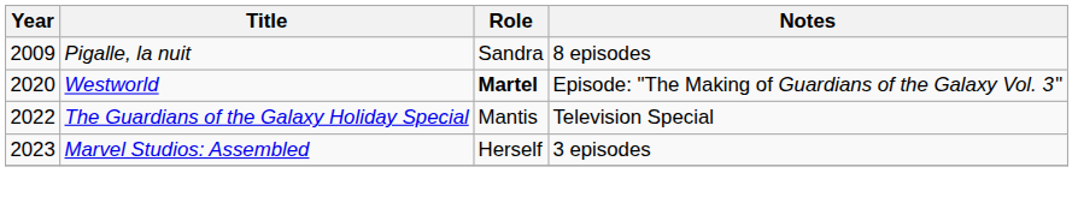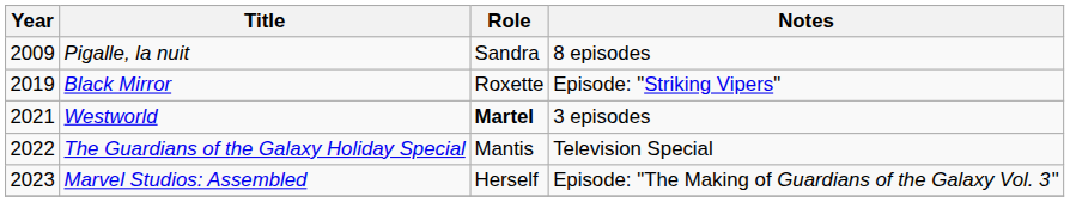 <table class="wikitable sortable">
 <tr>
 <th>Year</th>
 <th>Title</th>
 <th>Role</th>
 <th class="unsortable">Notes</th>
 </tr>
 <tr>
 <td>2009</td>
 <td><em>Pigalle, la nuit</em></td>
 <td>Sandra</td>
 <td>8 episodes</td>
 </tr>
 <tr>
-<td>2020</td>
+<td>2019</td>
+<td><em><a href='#'>Black Mirror</a></em></td>
+<td>Roxette</td>
+<td>Episode: "<a href='#'>Striking Vipers</a>" </td>
+</tr>
+<tr>
+<td>2021</td>
 <td><em><a href='#'>Westworld</a></em></td>
 <td><strong>Martel</strong></td>
-<td>Episode: "The Making of <em>Guardians of the Galaxy Vol. 3</em> "</td>
+<td>3 episodes</td>
 </tr>
 <tr>
 <td>2022</td>
 <td data-sort-value="Guardians of the Galaxy Holiday Special, The"><em><a href='#'>The Guardians of the Galaxy Holiday Special</a></em></td>
 <td>Mantis</td>
 <td>Television Special</td>
 </tr>
 <tr>
 <td>2023</td>
 <td><em><a href='#'>Marvel Studios: Assembled</a></em></td>
 <td>Herself</td>
-<td>3 episodes</td>
+<td>Episode: "The Making of <em>Guardians of the Galaxy Vol. 3</em> "</td>
 </tr>
 <tr>
 </tr>
 </table>
